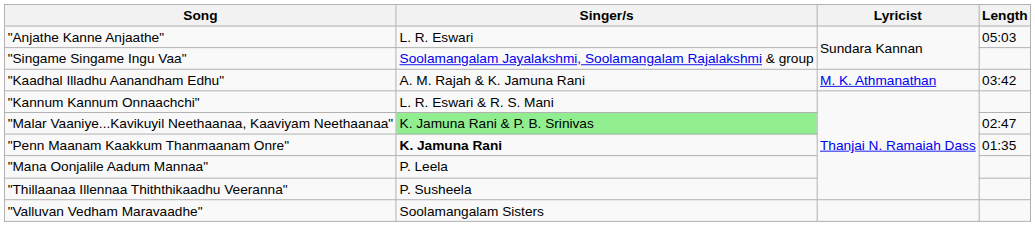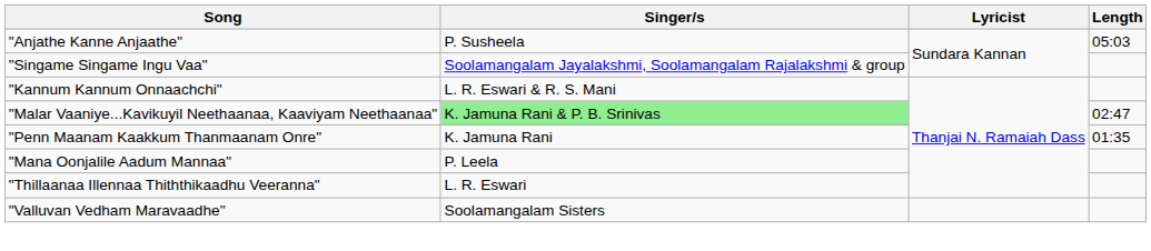 <table class="wikitable" style="font-size:95%;">
 <tr>
 <th>Song</th>
 <th>Singer/s</th>
 <th>Lyricist</th>
 <th>Length</th>
 </tr>
 <tr>
 <td>"Anjathe Kanne Anjaathe"</td>
-<td>L. R. Eswari</td>
+<td>P. Susheela</td>
 <td rowspan=2>Sundara Kannan</td>
 <td>05:03</td>
 </tr>
 <tr>
 <td>"Singame Singame Ingu Vaa"</td>
 <td><a href='#'>Soolamangalam Jayalakshmi, Soolamangalam Rajalakshmi</a> & group</td>
 <td></td>
-</tr>
-<tr>
-<td>"Kaadhal Illadhu Aanandham Edhu"</td>
-<td>A. M. Rajah & K. Jamuna Rani</td>
-<td><a href='#'>M. K. Athmanathan</a></td>
-<td>03:42</td>
 </tr>
 <tr>
 <td>"Kannum Kannum Onnaachchi"</td>
 <td>L. R. Eswari & R. S. Mani</td>
 <td rowspan=5><a href='#'>Thanjai N. Ramaiah Dass</a></td>
 <td></td>
 </tr>
 <tr>
 <td>"Malar Vaaniye...Kavikuyil Neethaanaa, Kaaviyam Neethaanaa"</td>
 <td style="background: lightgreen;">K. Jamuna Rani & P. B. Srinivas</td>
 <td>02:47</td>
 </tr>
 <tr>
 <td>"Penn Maanam Kaakkum Thanmaanam Onre"</td>
-<td><strong>K. Jamuna Rani</strong></td>
+<td>K. Jamuna Rani</td>
 <td>01:35</td>
 </tr>
 <tr>
 <td>"Mana Oonjalile Aadum Mannaa"</td>
 <td>P. Leela</td>
 <td></td>
 </tr>
 <tr>
 <td>"Thillaanaa Illennaa Thiththikaadhu Veeranna"</td>
-<td>P. Susheela</td>
+<td>L. R. Eswari</td>
 <td></td>
 </tr>
 <tr>
 <td>"Valluvan Vedham Maravaadhe"</td>
 <td>Soolamangalam Sisters</td>
 <td></td>
 <td></td>
 </tr>
 </table>
